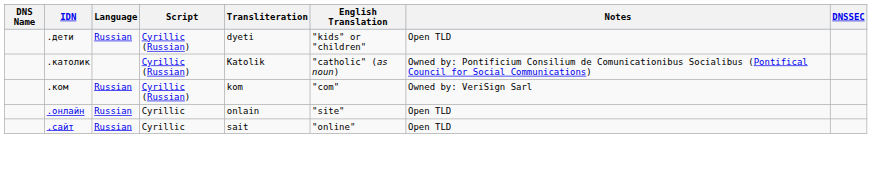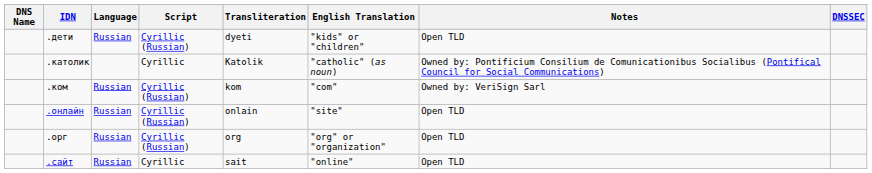 <table class="wikitable sortable">
 <tr style="background:#a0d0ff;">
 <th class="unsortable">DNS Name</th>
 <th><a href='#'>IDN</a></th>
 <th>Language</th>
 <th>Script</th>
 <th>Transliteration</th>
 <th>English Translation</th>
 <th class="unsortable">Notes</th>
 <th><a href='#'>DNSSEC</a></th>
 </tr>
 <tr valign="top">
 <td></td>
 <td>.дети</td>
 <td><a href='#'>Russian</a></td>
 <td><a href='#'>Cyrillic</a> (<a href='#'>Russian</a>)</td>
 <td>dyeti</td>
 <td>"kids" or "children"</td>
 <td>Open TLD</td>
 <td></td>
 </tr>
 <tr valign=top>
 <td></td>
 <td>.католик</td>
 <td></td>
-<td><a href='#'>Cyrillic</a> (<a href='#'>Russian</a>)</td>
+<td>Cyrillic</td>
 <td>Katolik</td>
 <td>"сatholic" (<em>as noun</em>)</td>
 <td>Owned by: Pontificium Consilium de Comunicationibus Socialibus (<a href='#'>Pontifical Council for Social Communications</a>)</td>
 <td></td>
 </tr>
 <tr valign="top">
 <td></td>
 <td>.ком</td>
 <td><a href='#'>Russian</a></td>
 <td><a href='#'>Cyrillic</a> (<a href='#'>Russian</a>)</td>
 <td>kom</td>
 <td>"com"</td>
 <td>Owned by: VeriSign Sarl</td>
 <td></td>
 </tr>
 <tr valign="top">
 <td></td>
 <td><a href='#'>.онлайн</a></td>
 <td><a href='#'>Russian</a></td>
-<td>Cyrillic</td>
+<td><a href='#'>Cyrillic</a> (<a href='#'>Russian</a>)</td>
 <td>onlain</td>
 <td>"site"</td>
+<td>Open TLD</td>
+<td></td>
+</tr>
+<tr valign="top">
+<td></td>
+<td>.орг</td>
+<td><a href='#'>Russian</a></td>
+<td><a href='#'>Cyrillic</a> (<a href='#'>Russian</a>)</td>
+<td>org</td>
+<td>"org" or "organization"</td>
 <td>Open TLD</td>
 <td></td>
 </tr>
 <tr valign="top">
 <td></td>
 <td><a href='#'>.сайт</a></td>
 <td><a href='#'>Russian</a></td>
 <td>Cyrillic</td>
 <td>sait</td>
 <td>"online"</td>
 <td>Open TLD</td>
 <td></td>
 </tr>
 </table>
